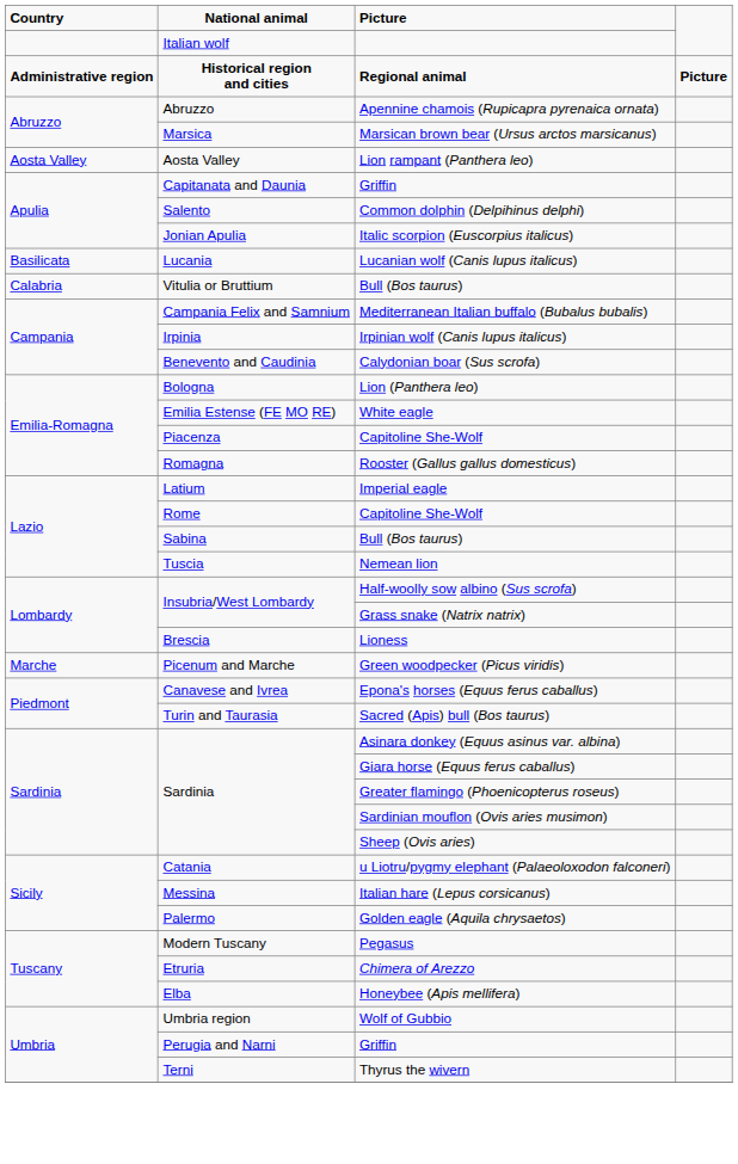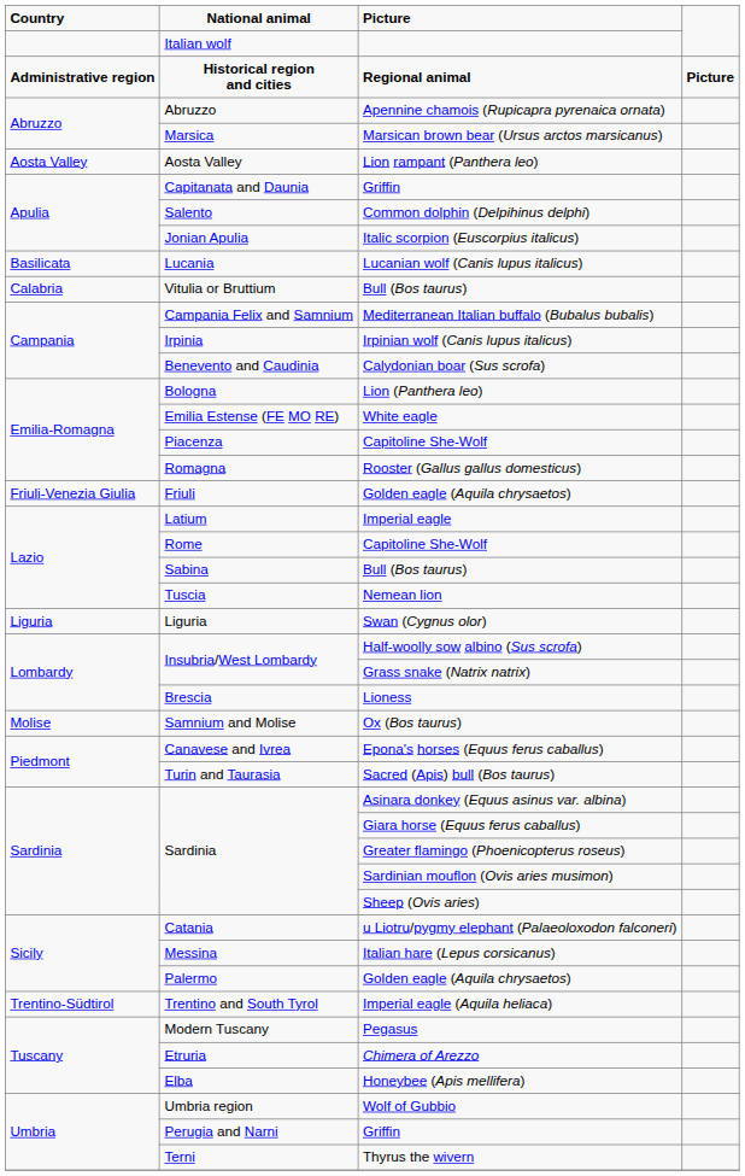 <table border=1 cellspacing=0 cellpadding=5 style="border-collapse: collapse; background:#f8f8f8;">
 <tr>
 <th align=left>Country</th>
 <th align=center>National animal</th>
 <td><strong>Picture</strong></td>
 </tr>
 <tr>
 <td></td>
 <td><a href='#'>Italian wolf</a></td>
 <td></td>
 </tr>
 <tr>
 <th align=left>Administrative region</th>
 <th>Historical region<br>and cities</th>
 <th align=left>Regional animal</th>
 <td><strong>Picture</strong></td>
 </tr>
 <tr>
 <td rowspan="2"> <a href='#'>Abruzzo</a></td>
 <td> Abruzzo</td>
 <td><a href='#'>Apennine chamois</a> (<em>Rupicapra pyrenaica ornata</em>)</td>
 <td></td>
 </tr>
 <tr>
 <td><a href='#'>Marsica</a></td>
 <td><a href='#'>Marsican brown bear</a> (<em>Ursus arctos marsicanus</em>)</td>
 <td></td>
 </tr>
 <tr>
 <td> <a href='#'>Aosta Valley</a></td>
 <td> Aosta Valley</td>
 <td><a href='#'>Lion</a> <a href='#'>rampant</a> (<em>Panthera leo</em>)</td>
 <td></td>
 </tr>
 <tr>
 <td rowspan="3"> <a href='#'>Apulia</a></td>
 <td> <a href='#'>Capitanata</a> and <a href='#'>Daunia</a></td>
 <td><a href='#'>Griffin</a></td>
 <td></td>
 </tr>
 <tr>
 <td> <a href='#'>Salento</a></td>
 <td><a href='#'>Common dolphin</a> (<em>Delpihinus delphi</em>)</td>
 <td></td>
 </tr>
 <tr>
 <td><a href='#'>Jonian Apulia</a></td>
 <td><a href='#'>Italic scorpion</a> (<em>Euscorpius italicus</em>)</td>
 <td></td>
 </tr>
 <tr>
 <td> <a href='#'>Basilicata</a></td>
 <td> <a href='#'>Lucania</a></td>
 <td><a href='#'>Lucanian wolf</a> (<em>Canis lupus italicus</em>)</td>
 <td></td>
 </tr>
 <tr>
 <td> <a href='#'>Calabria</a></td>
 <td> Vitulia or Bruttium</td>
 <td><a href='#'>Bull</a> (<em>Bos taurus</em>)</td>
 <td></td>
 </tr>
 <tr>
 <td rowspan="3"> <a href='#'>Campania</a></td>
 <td> <a href='#'>Campania Felix</a> and <a href='#'>Samnium</a></td>
 <td><a href='#'>Mediterranean Italian buffalo</a> (<em>Bubalus bubalis</em>)</td>
 <td></td>
 </tr>
 <tr>
 <td> <a href='#'>Irpinia</a></td>
 <td><a href='#'>Irpinian wolf</a> (<em>Canis lupus italicus</em>)</td>
 <td></td>
 </tr>
 <tr>
 <td><a href='#'>Benevento</a> and <a href='#'>Caudinia</a></td>
 <td><a href='#'>Calydonian boar</a> (<em>Sus scrofa</em>)</td>
 <td></td>
 </tr>
 <tr>
 <td rowspan="4"><a href='#'>Emilia-Romagna</a></td>
 <td><a href='#'>Bologna</a></td>
 <td><a href='#'>Lion</a> (<em>Panthera leo</em>)</td>
 <td></td>
 </tr>
 <tr>
 <td> <a href='#'>Emilia Estense</a> (<a href='#'>FE</a> <a href='#'>MO</a> <a href='#'>RE</a>)</td>
 <td><a href='#'>White eagle</a></td>
 <td></td>
 </tr>
 <tr>
 <td><a href='#'>Piacenza</a></td>
 <td><a href='#'>Capitoline She-Wolf</a></td>
 <td></td>
 </tr>
 <tr>
 <td> <a href='#'>Romagna</a></td>
 <td><a href='#'>Rooster</a> (<em>Gallus gallus domesticus</em>)</td>
 <td></td>
 </tr>
 <tr>
+<td><a href='#'>Friuli-Venezia Giulia</a></td>
+<td> <a href='#'>Friuli</a></td>
+<td><a href='#'>Golden eagle</a> (<em>Aquila chrysaetos</em>)</td>
+<td></td>
+</tr>
+<tr>
 <td rowspan="4"> <a href='#'>Lazio</a></td>
 <td> <a href='#'>Latium</a></td>
 <td><a href='#'>Imperial eagle</a></td>
 <td></td>
 </tr>
 <tr>
 <td><a href='#'>Rome</a></td>
 <td><a href='#'>Capitoline She-Wolf</a></td>
 <td></td>
 </tr>
 <tr>
 <td> <a href='#'>Sabina</a></td>
 <td><a href='#'>Bull</a> (<em>Bos taurus</em>)</td>
 <td></td>
 </tr>
 <tr>
 <td><a href='#'>Tuscia</a></td>
 <td><a href='#'>Nemean lion</a></td>
 <td></td>
 </tr>
 <tr>
+<td> <a href='#'>Liguria</a></td>
+<td> Liguria</td>
+<td><a href='#'>Swan</a> (<em>Cygnus olor</em>)</td>
+<td></td>
+</tr>
+<tr>
 <td rowspan="3"> <a href='#'>Lombardy</a></td>
 <td rowspan="2"> <a href='#'>Insubria</a>/<a href='#'>West Lombardy</a></td>
 <td><a href='#'>Half-woolly sow</a> <a href='#'>albino</a> (<em><a href='#'>Sus scrofa</a></em>)</td>
 <td></td>
 </tr>
 <tr>
 <td><a href='#'>Grass snake</a> (<em>Natrix natrix</em>)</td>
 <td></td>
 </tr>
 <tr>
 <td><a href='#'>Brescia</a></td>
 <td><a href='#'>Lioness</a></td>
 <td></td>
 </tr>
 <tr>
-<td> <a href='#'>Marche</a></td>
-<td><a href='#'>Picenum</a> and Marche</td>
-<td><a href='#'>Green woodpecker</a> (<em>Picus viridis</em>)</td>
+<td> <a href='#'>Molise</a></td>
+<td> <a href='#'>Samnium</a> and Molise</td>
+<td><a href='#'>Ox</a> (<em>Bos taurus</em>)</td>
 <td></td>
 </tr>
 <tr>
 <td rowspan="2"><a href='#'>Piedmont</a></td>
 <td><a href='#'>Canavese</a> and <a href='#'>Ivrea</a></td>
 <td><a href='#'>Epona's</a> <a href='#'>horses</a> (<em>Equus ferus caballus</em>)</td>
 <td></td>
 </tr>
 <tr>
 <td> <a href='#'>Turin</a> and <a href='#'>Taurasia</a></td>
 <td><a href='#'>Sacred</a> (<a href='#'>Apis</a>) <a href='#'>bull</a> (<em>Bos taurus</em>)</td>
 <td></td>
 </tr>
 <tr>
 <td rowspan="5"> <a href='#'>Sardinia</a></td>
 <td rowspan="5"> Sardinia</td>
 <td><a href='#'>Asinara donkey</a> (<em>Equus asinus var. albina</em>)</td>
 <td></td>
 </tr>
 <tr>
 <td><a href='#'>Giara horse</a> (<em>Equus ferus caballus</em>)</td>
 <td></td>
 </tr>
 <tr>
 <td><a href='#'>Greater flamingo</a> (<em>Phoenicopterus roseus</em>)</td>
 <td></td>
 </tr>
 <tr>
 <td><a href='#'>Sardinian mouflon</a> (<em>Ovis aries musimon</em>)</td>
 <td></td>
 </tr>
 <tr>
 <td><a href='#'>Sheep</a> (<em>Ovis aries</em>)</td>
 <td></td>
 </tr>
 <tr>
 <td rowspan="3"> <a href='#'>Sicily</a></td>
 <td><a href='#'>Catania</a></td>
 <td><a href='#'>u Liotru</a>/<a href='#'>pygmy elephant</a> (<em>Palaeoloxodon falconeri</em>)</td>
 <td></td>
 </tr>
 <tr>
 <td><a href='#'>Messina</a></td>
 <td><a href='#'>Italian hare</a> (<em>Lepus corsicanus</em>)</td>
 <td></td>
 </tr>
 <tr>
 <td><a href='#'>Palermo</a></td>
 <td><a href='#'>Golden eagle</a> (<em>Aquila chrysaetos</em>)</td>
 <td></td>
 </tr>
 <tr>
+<td> <a href='#'>Trentino-Südtirol</a></td>
+<td> <a href='#'>Trentino</a> and <a href='#'>South Tyrol</a></td>
+<td><a href='#'>Imperial eagle</a> (<em>Aquila heliaca</em>)</td>
+<td></td>
+</tr>
+<tr>
 <td rowspan="3"> <a href='#'>Tuscany</a></td>
 <td> Modern Tuscany</td>
 <td><a href='#'>Pegasus</a></td>
 <td></td>
 </tr>
 <tr>
 <td> <a href='#'>Etruria</a></td>
 <td><em><a href='#'>Chimera of Arezzo</a></em></td>
 <td></td>
 </tr>
 <tr>
 <td> <a href='#'>Elba</a></td>
 <td><a href='#'>Honeybee</a> (<em>Apis mellifera</em>)</td>
 <td></td>
 </tr>
 <tr>
 <td rowspan="3"> <a href='#'>Umbria</a></td>
 <td> Umbria region</td>
 <td><a href='#'>Wolf of Gubbio</a></td>
 <td></td>
 </tr>
 <tr>
 <td><a href='#'>Perugia</a> and <a href='#'>Narni</a></td>
 <td><a href='#'>Griffin</a></td>
 <td></td>
 </tr>
 <tr>
 <td><a href='#'>Terni</a></td>
 <td>Thyrus the <a href='#'>wivern</a></td>
 <td></td>
 </tr>
 <tr>
 </tr>
 </table>
